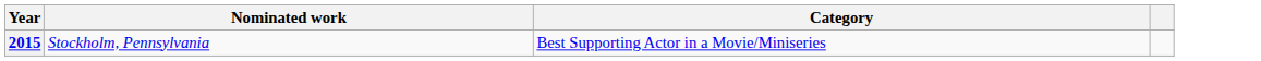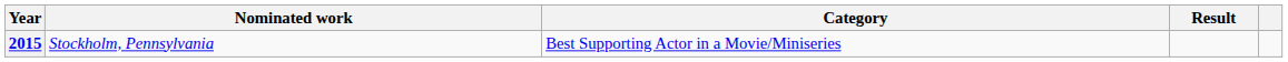 <table class=wikitable>
 <tr>
 <th scope="col" style="width:1em;">Year</th>
 <th scope="col" style="width:30em;">Nominated work</th>
 <th scope="col" style="width:38em;">Category</th>
+<th scope="col" style="width:5em;">Result</th>
 <th scope="col" style="width:1em;"></th>
 </tr>
 <tr>
 <th scope="row"><a href='#'>2015</a></th>
 <td><em><a href='#'>Stockholm, Pennsylvania</a></em></td>
 <td><a href='#'>Best Supporting Actor in a Movie/Miniseries</a></td>
+<td></td>
 <td style="text-align:center;"></td>
 </tr>
 </table>
